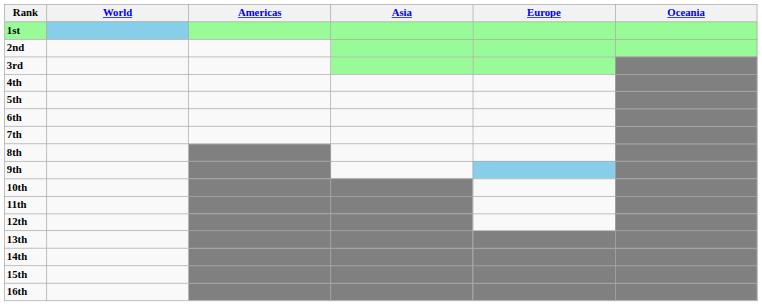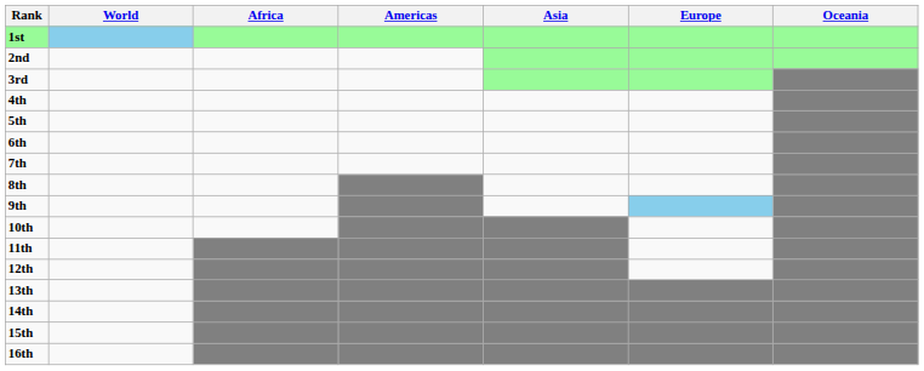 <table class=wikitable  style="font-size:92%;">
 <tr>
 <th width=4%>Rank</th>
 <th width=13.5%><a href='#'>World</a></th>
+<th width=13.5%><a href='#'>Africa</a></th>
 <th width=13.5%><a href='#'>Americas</a></th>
 <th width=13.5%><a href='#'>Asia</a></th>
 <th width=13.5%><a href='#'>Europe</a></th>
 <th width=13.5%><a href='#'>Oceania</a></th>
 </tr>
 <tr bgcolor="#98fb98">
 <td><strong>1st</strong></td>
 <td bgcolor=skyblue></td>
 <td></td>
 <td></td>
 <td></td>
 <td></td>
+<td></td>
 </tr>
 <tr>
 <td><strong>2nd</strong></td>
+<td></td>
 <td></td>
 <td></td>
 <td bgcolor=#98fb98></td>
 <td bgcolor=#98fb98></td>
 <td bgcolor=#98fb98></td>
 </tr>
 <tr>
 <td><strong>3rd</strong></td>
+<td></td>
 <td></td>
 <td></td>
 <td bgcolor=#98fb98></td>
 <td bgcolor=#98fb98></td>
 <td bgcolor=gray></td>
 </tr>
 <tr>
 <td><strong>4th</strong></td>
 <td></td>
 <td></td>
 <td></td>
 <td></td>
+<td></td>
 <td bgcolor=gray></td>
 </tr>
 <tr>
 <td><strong>5th</strong></td>
+<td></td>
 <td></td>
 <td></td>
 <td></td>
 <td></td>
 <td bgcolor=gray></td>
 </tr>
 <tr>
 <td><strong>6th</strong></td>
 <td></td>
 <td></td>
 <td></td>
 <td></td>
+<td></td>
 <td bgcolor=gray></td>
 </tr>
 <tr>
 <td><strong>7th</strong></td>
+<td></td>
 <td></td>
 <td></td>
 <td></td>
 <td></td>
 <td bgcolor=gray></td>
 </tr>
 <tr>
 <td><strong>8th</strong></td>
 <td></td>
+<td></td>
 <td bgcolor=gray></td>
 <td></td>
 <td></td>
 <td bgcolor=gray></td>
 </tr>
 <tr>
 <td><strong>9th</strong></td>
 <td></td>
+<td></td>
 <td bgcolor=gray></td>
 <td></td>
 <td bgcolor=skyblue></td>
 <td bgcolor=gray></td>
 </tr>
 <tr>
 <td><strong>10th</strong></td>
+<td></td>
 <td></td>
 <td bgcolor=gray></td>
 <td bgcolor=gray></td>
 <td></td>
 <td bgcolor=gray></td>
 </tr>
 <tr>
 <td><strong>11th</strong></td>
 <td></td>
 <td bgcolor=gray></td>
 <td bgcolor=gray></td>
+<td bgcolor=gray></td>
 <td></td>
 <td bgcolor=gray></td>
 </tr>
 <tr>
 <td><strong>12th</strong></td>
 <td></td>
+<td bgcolor=gray></td>
 <td bgcolor=gray></td>
 <td bgcolor=gray></td>
 <td></td>
 <td bgcolor=gray></td>
 </tr>
 <tr>
 <td><strong>13th</strong></td>
 <td></td>
 <td bgcolor=gray></td>
 <td bgcolor=gray></td>
 <td bgcolor=gray></td>
 <td bgcolor=gray></td>
+<td bgcolor=gray></td>
 </tr>
 <tr>
 <td><strong>14th</strong></td>
 <td></td>
+<td bgcolor=gray></td>
 <td bgcolor=gray></td>
 <td bgcolor=gray></td>
 <td bgcolor=gray></td>
 <td bgcolor=gray></td>
 </tr>
 <tr>
 <td><strong>15th</strong></td>
 <td></td>
 <td bgcolor=gray></td>
 <td bgcolor=gray></td>
 <td bgcolor=gray></td>
 <td bgcolor=gray></td>
+<td bgcolor=gray></td>
 </tr>
 <tr>
 <td><strong>16th</strong></td>
 <td></td>
 <td bgcolor=gray></td>
 <td bgcolor=gray></td>
 <td bgcolor=gray></td>
 <td bgcolor=gray></td>
+<td bgcolor=gray></td>
 </tr>
 </table>
